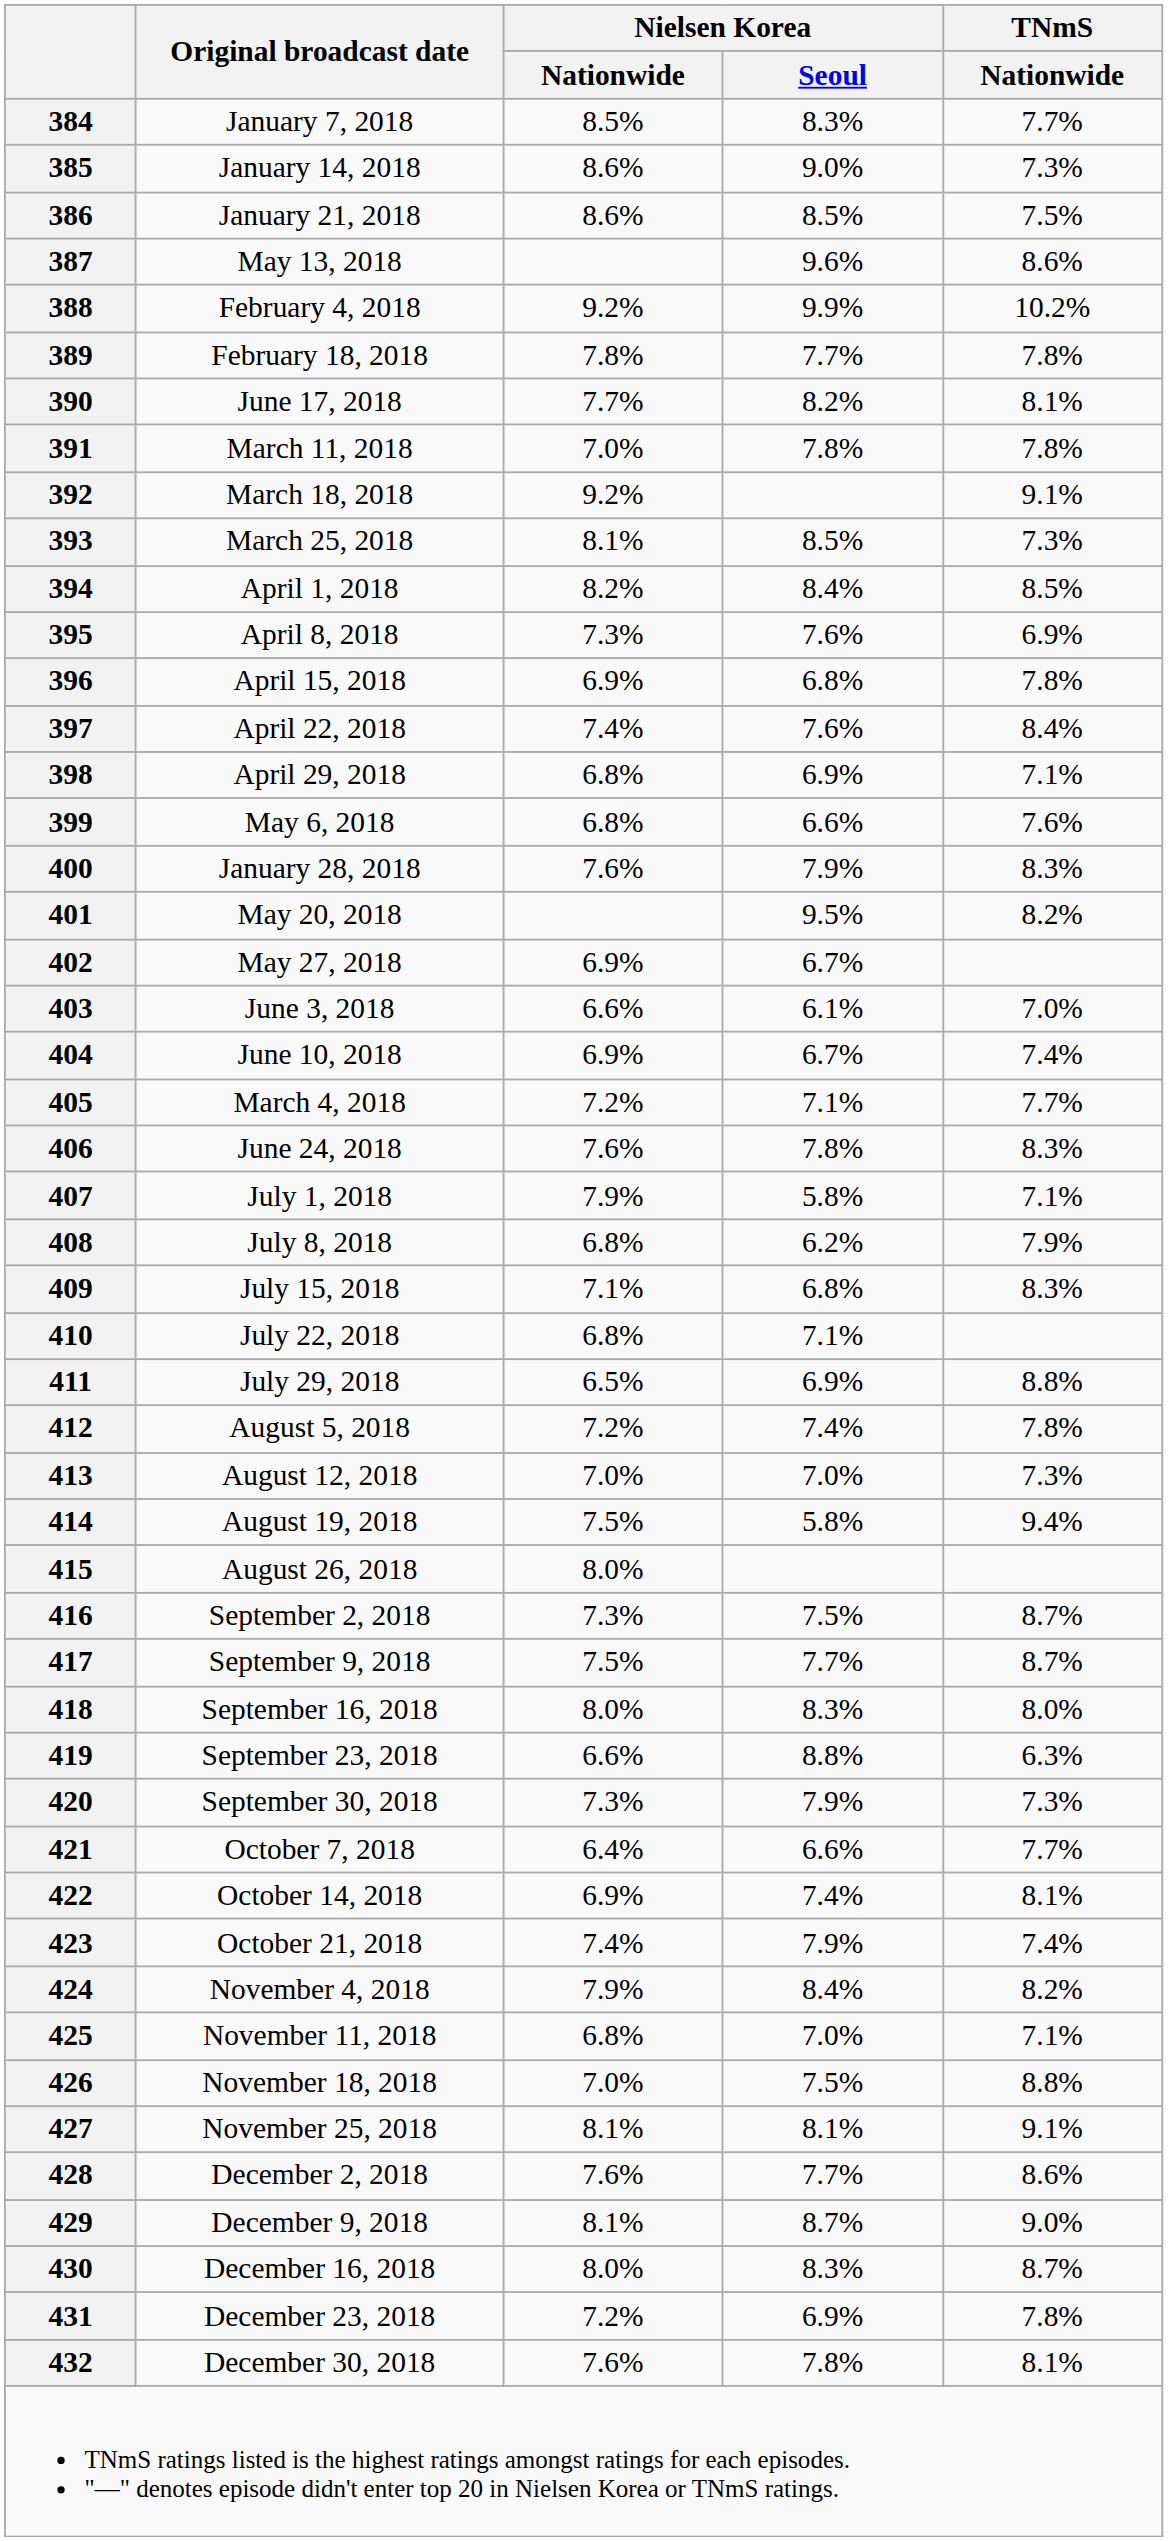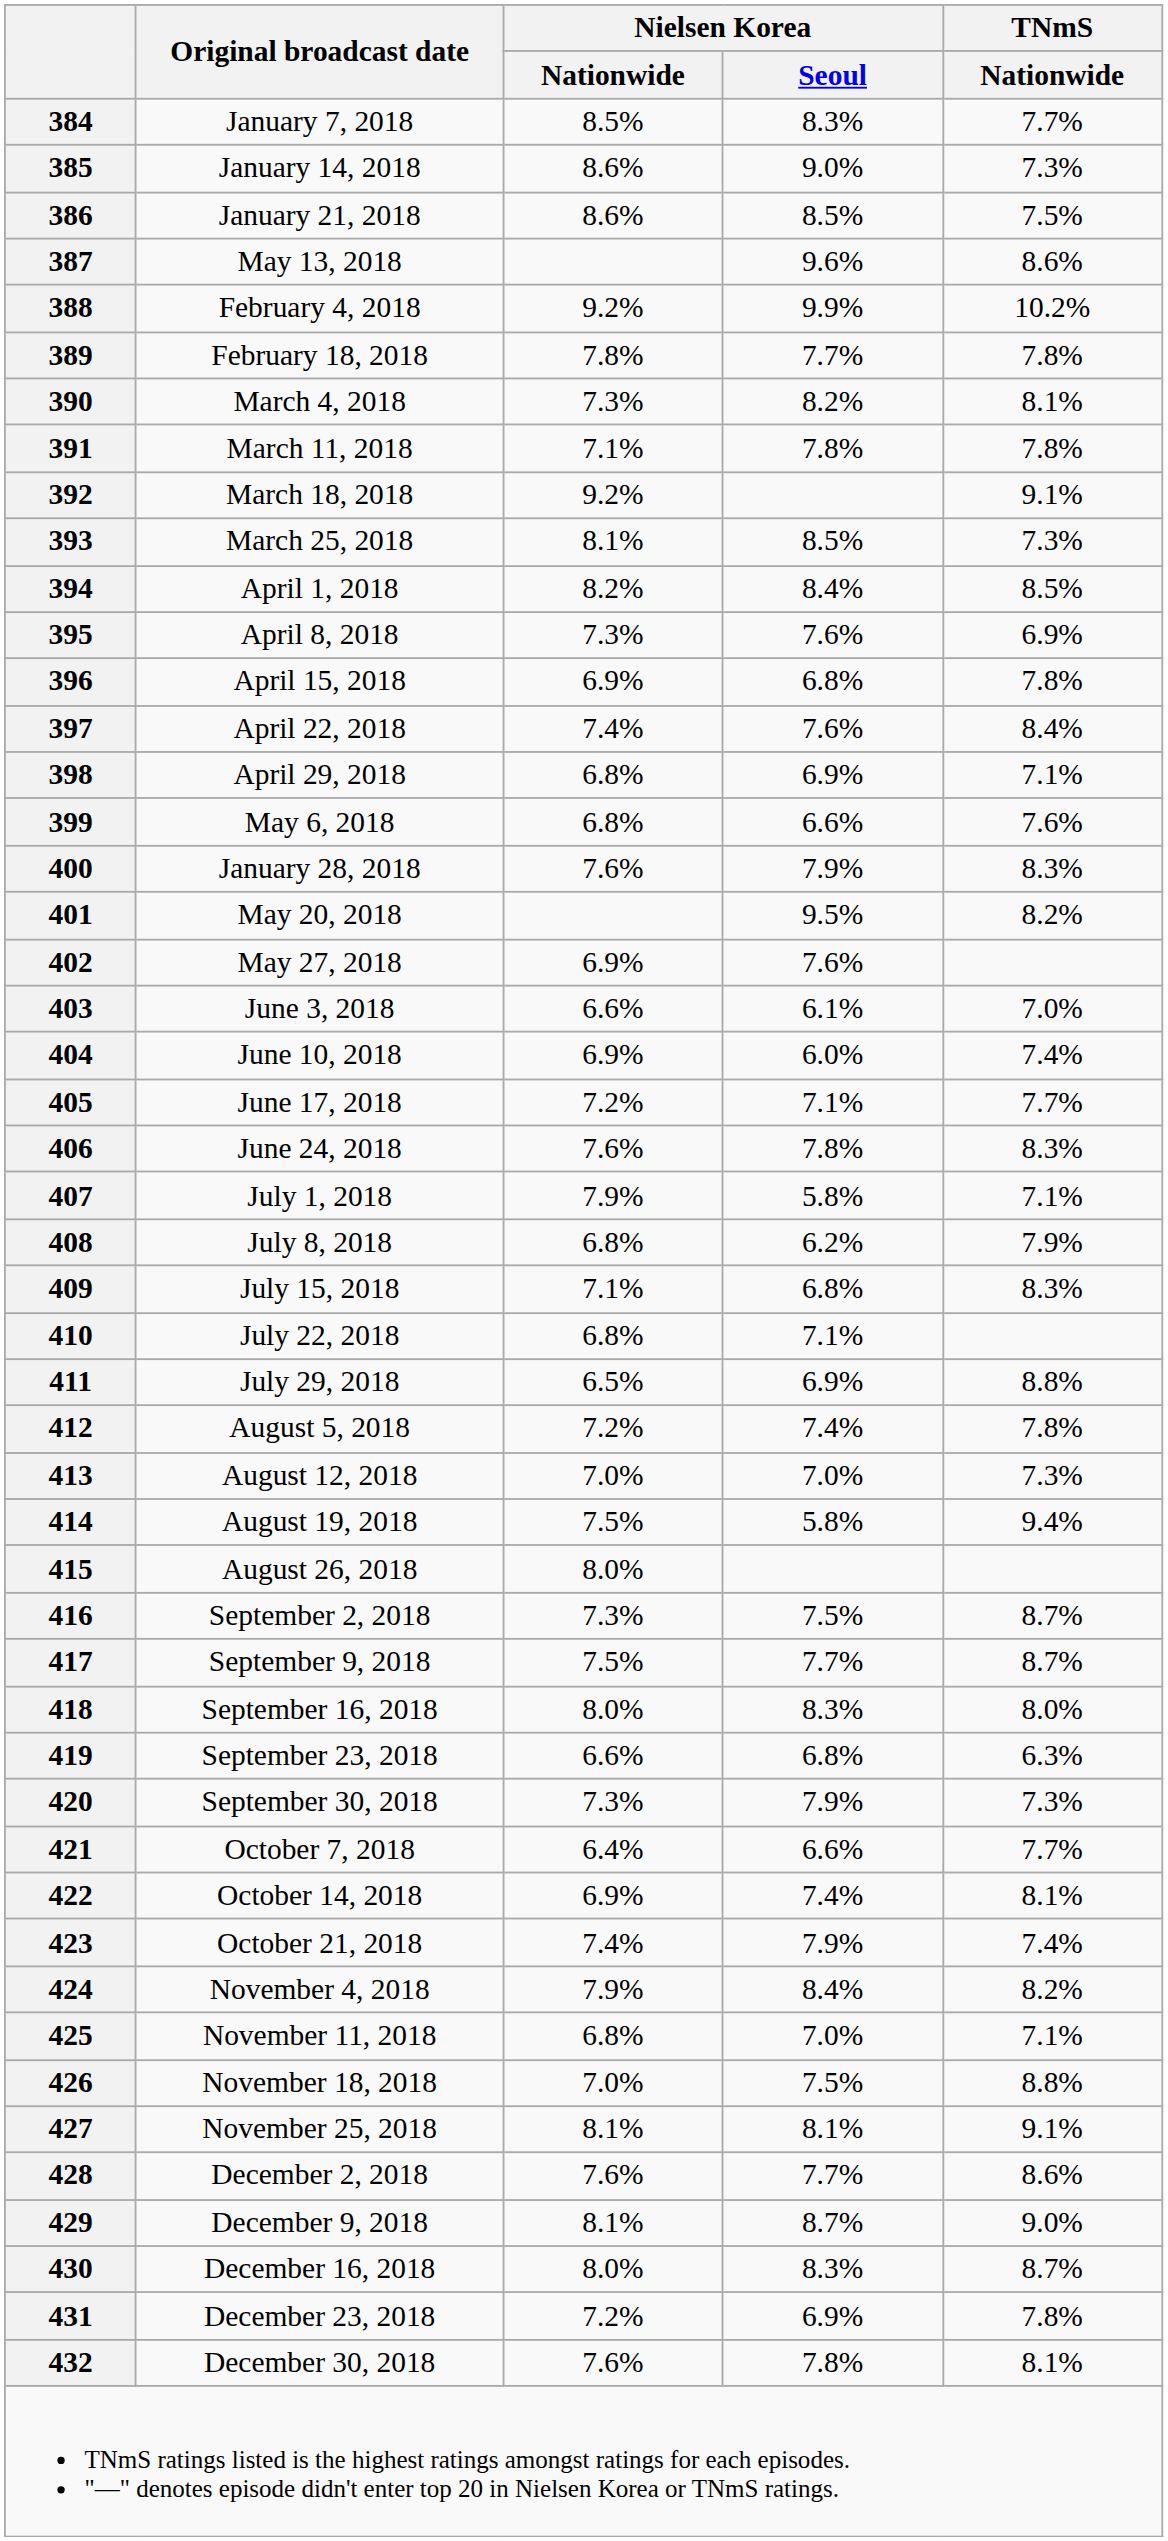 <table class="wikitable sortable" style="text-align:center">
 <tr>
 <th scope="col" rowspan="2" style="width:4em"></th>
 <th scope="col" rowspan="2" style="width:12em">Original broadcast date</th>
 <th scope="col" colspan="2">Nielsen Korea</th>
 <th scope="col">TNmS</th>
 </tr>
 <tr>
 <th scope="col" style="width:7em">Nationwide</th>
 <th scope="col" style="width:7em"><a href='#'>Seoul</a></th>
 <th scope="col" style="width:7em">Nationwide</th>
 </tr>
 <tr>
 <th scope="col">384</th>
 <td>January 7, 2018</td>
 <td>8.5% </td>
 <td>8.3% </td>
 <td>7.7% </td>
 </tr>
 <tr>
 <th scope="col">385</th>
 <td>January 14, 2018</td>
 <td>8.6% </td>
 <td>9.0% </td>
 <td>7.3% </td>
 </tr>
 <tr>
 <th scope="col">386</th>
 <td>January 21, 2018</td>
 <td>8.6% </td>
 <td>8.5% </td>
 <td>7.5% </td>
 </tr>
 <tr>
 <th scope="col">387</th>
 <td>May 13, 2018</td>
 <td><strong></strong> </td>
 <td>9.6% </td>
 <td>8.6% </td>
 </tr>
 <tr>
 <th scope="col">388</th>
 <td>February 4, 2018</td>
 <td>9.2% </td>
 <td>9.9% </td>
 <td>10.2% </td>
 </tr>
 <tr>
 <th scope="col">389</th>
 <td>February 18, 2018</td>
 <td>7.8% </td>
 <td>7.7% </td>
 <td>7.8% </td>
 </tr>
 <tr>
 <th scope="col">390</th>
-<td>June 17, 2018</td>
-<td>7.7% </td>
+<td>March 4, 2018</td>
+<td>7.3% </td>
 <td>8.2% </td>
 <td>8.1% </td>
 </tr>
 <tr>
 <th scope="col">391</th>
 <td>March 11, 2018</td>
-<td>7.0% </td>
+<td>7.1% </td>
 <td>7.8% </td>
 <td>7.8% </td>
 </tr>
 <tr>
 <th scope="col">392</th>
 <td>March 18, 2018</td>
 <td>9.2% </td>
 <td><strong></strong> </td>
 <td>9.1% </td>
 </tr>
 <tr>
 <th scope="col">393</th>
 <td>March 25, 2018</td>
 <td>8.1% </td>
 <td>8.5% </td>
 <td>7.3% </td>
 </tr>
 <tr>
 <th scope="col">394</th>
 <td>April 1, 2018</td>
 <td>8.2% </td>
 <td>8.4% </td>
 <td>8.5% </td>
 </tr>
 <tr>
 <th scope="col">395</th>
 <td>April 8, 2018</td>
 <td>7.3% </td>
 <td>7.6% </td>
 <td>6.9% </td>
 </tr>
 <tr>
 <th scope="col">396</th>
 <td>April 15, 2018</td>
 <td>6.9% </td>
 <td>6.8% </td>
 <td>7.8% </td>
 </tr>
 <tr>
 <th scope="col">397</th>
 <td>April 22, 2018</td>
 <td>7.4% </td>
 <td>7.6% </td>
 <td>8.4% </td>
 </tr>
 <tr>
 <th scope="col">398</th>
 <td>April 29, 2018</td>
 <td>6.8% </td>
 <td>6.9% </td>
 <td>7.1% </td>
 </tr>
 <tr>
 <th scope="col">399</th>
 <td>May 6, 2018</td>
 <td>6.8% </td>
 <td>6.6% </td>
 <td>7.6% </td>
 </tr>
 <tr>
 <th scope="col">400</th>
 <td>January 28, 2018</td>
 <td>7.6% </td>
 <td>7.9% </td>
 <td>8.3% </td>
 </tr>
 <tr>
 <th scope="col">401</th>
 <td>May 20, 2018</td>
 <td><strong></strong> </td>
 <td>9.5% </td>
 <td>8.2% </td>
 </tr>
 <tr>
 <th scope="col">402</th>
 <td>May 27, 2018</td>
 <td>6.9% </td>
-<td>6.7% </td>
+<td>7.6% </td>
 <td><strong></strong> </td>
 </tr>
 <tr>
 <th scope="col">403</th>
 <td>June 3, 2018</td>
 <td>6.6% </td>
 <td>6.1% </td>
 <td>7.0% </td>
 </tr>
 <tr>
 <th scope="col">404</th>
 <td>June 10, 2018</td>
 <td>6.9% </td>
-<td>6.7% </td>
+<td>6.0% </td>
 <td>7.4% </td>
 </tr>
 <tr>
 <th scope="col">405</th>
-<td>March 4, 2018</td>
+<td>June 17, 2018</td>
 <td>7.2% </td>
 <td>7.1% </td>
 <td>7.7% </td>
 </tr>
 <tr>
 <th scope="col">406</th>
 <td>June 24, 2018</td>
 <td>7.6% </td>
 <td>7.8% </td>
 <td>8.3% </td>
 </tr>
 <tr>
 <th scope="col">407</th>
 <td>July 1, 2018</td>
 <td>7.9% </td>
 <td>5.8% </td>
 <td>7.1% </td>
 </tr>
 <tr>
 <th scope="col">408</th>
 <td>July 8, 2018</td>
 <td>6.8% </td>
 <td>6.2% </td>
 <td>7.9% </td>
 </tr>
 <tr>
 <th scope="col">409</th>
 <td>July 15, 2018</td>
 <td>7.1% </td>
 <td>6.8% </td>
 <td>8.3% </td>
 </tr>
 <tr>
 <th scope="col">410</th>
 <td>July 22, 2018</td>
 <td>6.8% </td>
 <td>7.1% </td>
 <td><strong></strong> </td>
 </tr>
 <tr>
 <th scope="col">411</th>
 <td>July 29, 2018</td>
 <td>6.5% </td>
 <td>6.9% </td>
 <td>8.8% </td>
 </tr>
 <tr>
 <th scope="col">412</th>
 <td>August 5, 2018</td>
 <td>7.2% </td>
 <td>7.4% </td>
 <td>7.8% </td>
 </tr>
 <tr>
 <th scope="col">413</th>
 <td>August 12, 2018</td>
 <td>7.0% </td>
 <td>7.0% </td>
 <td>7.3% </td>
 </tr>
 <tr>
 <th scope="col">414</th>
 <td>August 19, 2018</td>
 <td>7.5% </td>
 <td>5.8% </td>
 <td>9.4% </td>
 </tr>
 <tr>
 <th scope="col">415</th>
 <td>August 26, 2018</td>
 <td>8.0% </td>
 <td><strong></strong> </td>
 <td></td>
 </tr>
 <tr>
 <th scope="col">416</th>
 <td>September 2, 2018</td>
 <td>7.3% </td>
 <td>7.5% </td>
 <td>8.7% </td>
 </tr>
 <tr>
 <th scope="col">417</th>
 <td>September 9, 2018</td>
 <td>7.5% </td>
 <td>7.7% </td>
 <td>8.7% </td>
 </tr>
 <tr>
 <th scope="col">418</th>
 <td>September 16, 2018</td>
 <td>8.0% </td>
 <td>8.3% </td>
 <td>8.0% </td>
 </tr>
 <tr>
 <th scope="col">419</th>
 <td>September 23, 2018</td>
 <td>6.6% </td>
-<td>8.8% </td>
+<td>6.8% </td>
 <td>6.3% </td>
 </tr>
 <tr>
 <th scope="col">420</th>
 <td>September 30, 2018</td>
 <td>7.3% </td>
 <td>7.9% </td>
 <td>7.3% </td>
 </tr>
 <tr>
 <th scope="col">421</th>
 <td>October 7, 2018</td>
 <td>6.4% </td>
 <td>6.6% </td>
 <td>7.7% </td>
 </tr>
 <tr>
 <th scope="col">422</th>
 <td>October 14, 2018</td>
 <td>6.9% </td>
 <td>7.4% </td>
 <td>8.1% </td>
 </tr>
 <tr>
 <th scope="col">423</th>
 <td>October 21, 2018</td>
 <td>7.4% </td>
 <td>7.9% </td>
 <td>7.4% </td>
 </tr>
 <tr>
 <th scope="col">424</th>
 <td>November 4, 2018</td>
 <td>7.9% </td>
 <td>8.4% </td>
 <td>8.2% </td>
 </tr>
 <tr>
 <th scope="col">425</th>
 <td>November 11, 2018</td>
 <td>6.8% </td>
 <td>7.0% </td>
 <td>7.1% </td>
 </tr>
 <tr>
 <th scope="col">426</th>
 <td>November 18, 2018</td>
 <td>7.0% </td>
 <td>7.5% </td>
 <td>8.8% </td>
 </tr>
 <tr>
 <th scope="col">427</th>
 <td>November 25, 2018</td>
 <td>8.1% </td>
 <td>8.1% </td>
 <td>9.1% </td>
 </tr>
 <tr>
 <th scope="col">428</th>
 <td>December 2, 2018</td>
 <td>7.6% </td>
 <td>7.7% </td>
 <td>8.6% </td>
 </tr>
 <tr>
 <th scope="col">429</th>
 <td>December 9, 2018</td>
 <td>8.1% </td>
 <td>8.7% </td>
 <td>9.0% </td>
 </tr>
 <tr>
 <th scope="col">430</th>
 <td>December 16, 2018</td>
 <td>8.0% </td>
 <td>8.3% </td>
 <td>8.7% </td>
 </tr>
 <tr>
 <th scope="col">431</th>
 <td>December 23, 2018</td>
 <td>7.2% </td>
 <td>6.9% </td>
 <td>7.8% </td>
 </tr>
 <tr>
 <th scope="col">432</th>
 <td>December 30, 2018</td>
 <td>7.6% </td>
 <td>7.8% </td>
 <td>8.1% </td>
 </tr>
 <tr>
 <td colspan="5" style="font-size:85%; text-align:left"><br><ul><li>TNmS ratings listed is the highest ratings amongst ratings for each episodes.</li><li>"—" denotes episode didn't enter top 20 in Nielsen Korea or TNmS ratings.</li></ul></td>
 </tr>
 <tr>
 </tr>
 </table>
